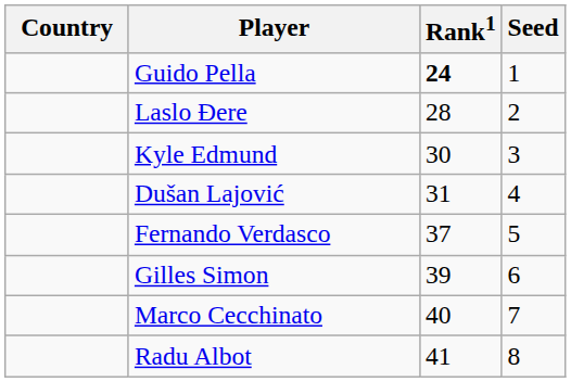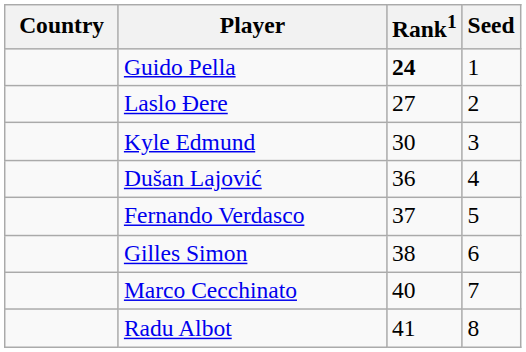 <table class="wikitable" border="1">
 <tr>
 <th width="70">Country</th>
 <th width="175">Player</th>
 <th>Rank<sup>1</sup></th>
 <th>Seed</th>
 </tr>
 <tr>
 <td></td>
 <td><a href='#'>Guido Pella</a></td>
 <td><strong>24</strong></td>
 <td>1</td>
 </tr>
 <tr>
 <td></td>
 <td><a href='#'>Laslo Đere</a></td>
-<td>28</td>
+<td>27</td>
 <td>2</td>
 </tr>
 <tr>
 <td></td>
 <td><a href='#'>Kyle Edmund</a></td>
 <td>30</td>
 <td>3</td>
 </tr>
 <tr>
 <td></td>
 <td><a href='#'>Dušan Lajović</a></td>
-<td>31</td>
+<td>36</td>
 <td>4</td>
 </tr>
 <tr>
 <td></td>
 <td><a href='#'>Fernando Verdasco</a></td>
 <td>37</td>
 <td>5</td>
 </tr>
 <tr>
 <td></td>
 <td><a href='#'>Gilles Simon</a></td>
-<td>39</td>
+<td>38</td>
 <td>6</td>
 </tr>
 <tr>
 <td></td>
 <td><a href='#'>Marco Cecchinato</a></td>
 <td>40</td>
 <td>7</td>
 </tr>
 <tr>
 <td></td>
 <td><a href='#'>Radu Albot</a></td>
 <td>41</td>
 <td>8</td>
 </tr>
 </table>
